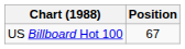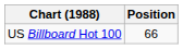 <table class="wikitable">
 <tr>
 <th scope="col">Chart (1988)</th>
 <th scope="col">Position</th>
 </tr>
 <tr>
 <td>US <a href='#'><em>Billboard</em> Hot 100</a></td>
-<td align="center">67</td>
+<td align="center">66</td>
 </tr>
 </table>
